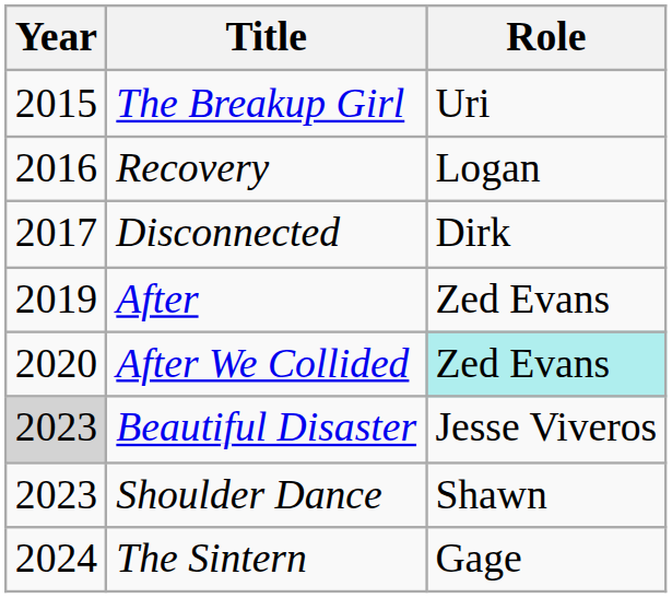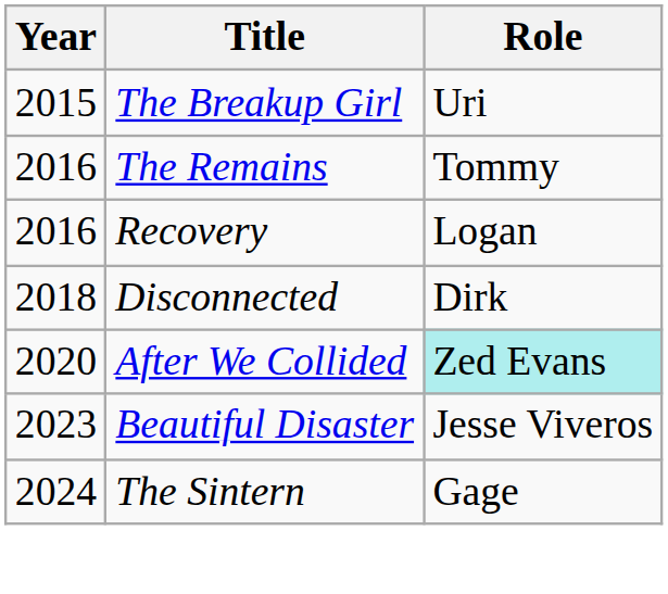 <table class="wikitable sortable">
 <tr>
 <th>Year</th>
 <th>Title</th>
 <th>Role</th>
 </tr>
 <tr>
 <td>2015</td>
 <td><em><a href='#'>The Breakup Girl</a></em></td>
 <td>Uri</td>
 </tr>
 <tr>
 <td>2016</td>
+<td><em><a href='#'>The Remains</a></em></td>
+<td>Tommy</td>
+</tr>
+<tr>
+<td>2016</td>
 <td><em>Recovery</em></td>
 <td>Logan</td>
 </tr>
 <tr>
-<td>2017</td>
+<td>2018</td>
 <td><em>Disconnected</em></td>
 <td>Dirk</td>
-</tr>
-<tr>
-<td>2019</td>
-<td><em><a href='#'>After</a></em></td>
-<td>Zed Evans</td>
 </tr>
 <tr>
 <td>2020</td>
 <td><em><a href='#'>After We Collided</a></em></td>
 <td style="background: paleturquoise;">Zed Evans</td>
 </tr>
 <tr>
-<td style="background: lightgrey;">2023</td>
+<td>2023</td>
 <td><em><a href='#'>Beautiful Disaster</a></em></td>
 <td>Jesse Viveros</td>
-</tr>
-<tr>
-<td>2023</td>
-<td><em>Shoulder Dance</em></td>
-<td>Shawn</td>
 </tr>
 <tr>
 <td>2024</td>
 <td><em>The Sintern</em></td>
 <td>Gage</td>
 </tr>
 </table>
